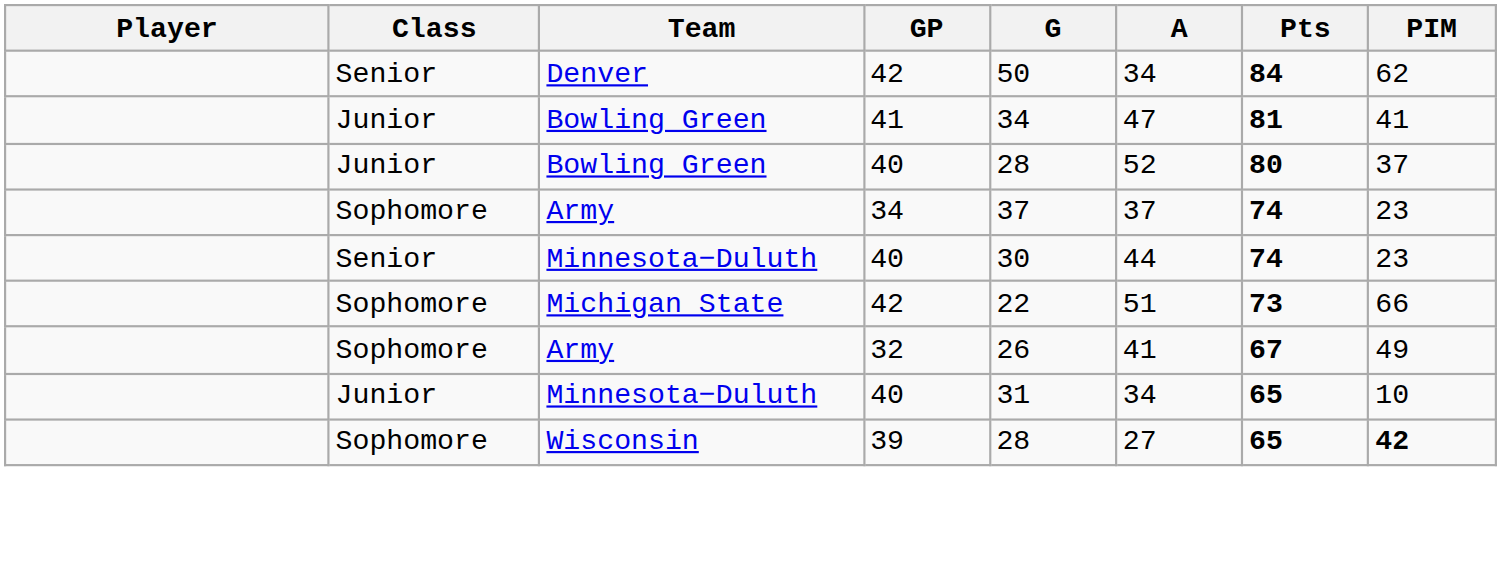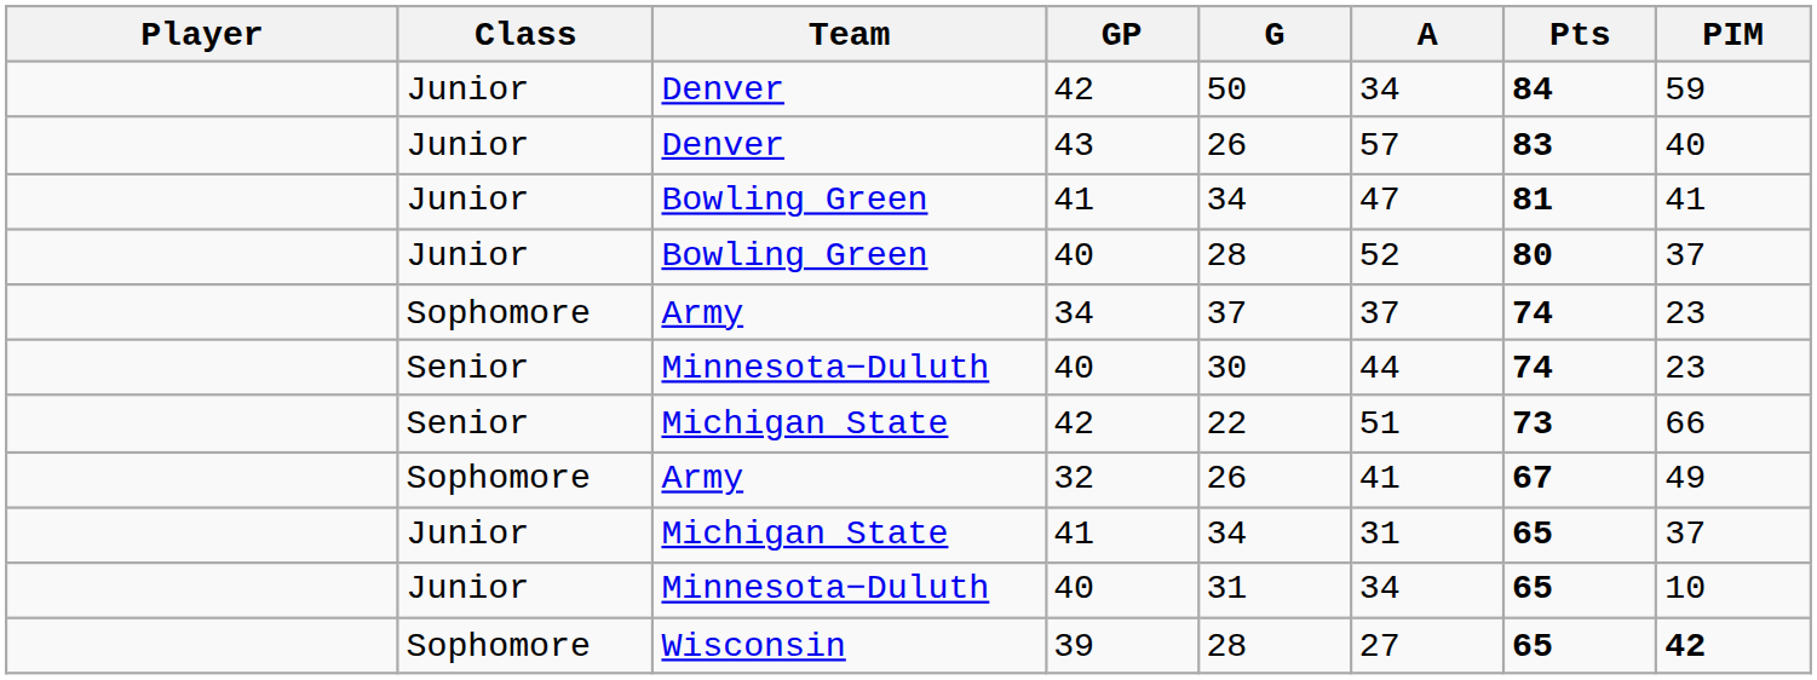 <table class="wikitable sortable">
 <tr>
 <th style="width: 11em;">Player</th>
 <th style="width: 7em;">Class</th>
 <th style="width: 11em;">Team</th>
 <th style="width: 4em;">GP</th>
 <th style="width: 4em;">G</th>
 <th style="width: 4em;">A</th>
 <th style="width: 4em;">Pts</th>
 <th style="width: 4em;">PIM</th>
 </tr>
 <tr>
 <td></td>
-<td>Senior</td>
+<td>Junior</td>
 <td><a href='#'>Denver</a></td>
 <td>42</td>
 <td>50</td>
 <td>34</td>
 <td><strong>84</strong></td>
-<td>62</td>
+<td>59</td>
+</tr>
+<tr>
+<td></td>
+<td>Junior</td>
+<td><a href='#'>Denver</a></td>
+<td>43</td>
+<td>26</td>
+<td>57</td>
+<td><strong>83</strong></td>
+<td>40</td>
 </tr>
 <tr>
 <td></td>
 <td>Junior</td>
 <td><a href='#'>Bowling Green</a></td>
 <td>41</td>
 <td>34</td>
 <td>47</td>
 <td><strong>81</strong></td>
 <td>41</td>
 </tr>
 <tr>
 <td></td>
 <td>Junior</td>
 <td><a href='#'>Bowling Green</a></td>
 <td>40</td>
 <td>28</td>
 <td>52</td>
 <td><strong>80</strong></td>
 <td>37</td>
 </tr>
 <tr>
 <td></td>
 <td>Sophomore</td>
 <td><a href='#'>Army</a></td>
 <td>34</td>
 <td>37</td>
 <td>37</td>
 <td><strong>74</strong></td>
 <td>23</td>
 </tr>
 <tr>
 <td></td>
 <td>Senior</td>
 <td><a href='#'>Minnesota−Duluth</a></td>
 <td>40</td>
 <td>30</td>
 <td>44</td>
 <td><strong>74</strong></td>
 <td>23</td>
 </tr>
 <tr>
 <td></td>
-<td>Sophomore</td>
+<td>Senior</td>
 <td><a href='#'>Michigan State</a></td>
 <td>42</td>
 <td>22</td>
 <td>51</td>
 <td><strong>73</strong></td>
 <td>66</td>
 </tr>
 <tr>
 <td></td>
 <td>Sophomore</td>
 <td><a href='#'>Army</a></td>
 <td>32</td>
 <td>26</td>
 <td>41</td>
 <td><strong>67</strong></td>
 <td>49</td>
+</tr>
+<tr>
+<td></td>
+<td>Junior</td>
+<td><a href='#'>Michigan State</a></td>
+<td>41</td>
+<td>34</td>
+<td>31</td>
+<td><strong>65</strong></td>
+<td>37</td>
 </tr>
 <tr>
 <td></td>
 <td>Junior</td>
 <td><a href='#'>Minnesota−Duluth</a></td>
 <td>40</td>
 <td>31</td>
 <td>34</td>
 <td><strong>65</strong></td>
 <td>10</td>
 </tr>
 <tr>
 <td></td>
 <td>Sophomore</td>
 <td><a href='#'>Wisconsin</a></td>
 <td>39</td>
 <td>28</td>
 <td>27</td>
 <td><strong>65</strong></td>
 <td><strong>42</strong></td>
 </tr>
 </table>
